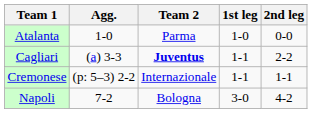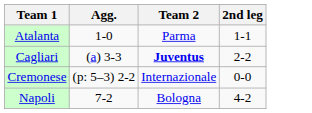 <table class="wikitable" style="text-align:center;">
 <tr>
 <th>Team 1</th>
 <th>Agg.</th>
 <th>Team 2</th>
-<th>1st leg</th>
 <th>2nd leg</th>
 </tr>
 <tr>
 <td bgcolor="ccffcc"><a href='#'>Atalanta</a></td>
 <td>1-0</td>
 <td><a href='#'>Parma</a></td>
-<td>1-0</td>
-<td>0-0</td>
+<td>1-1</td>
 </tr>
 <tr>
 <td bgcolor="ccffcc"><a href='#'>Cagliari</a></td>
 <td>(<a href='#'>a</a>) 3-3</td>
 <td><strong><a href='#'>Juventus</a></strong></td>
-<td>1-1</td>
 <td>2-2</td>
 </tr>
 <tr>
 <td bgcolor="ccffcc"><a href='#'>Cremonese</a></td>
 <td>(p: 5–3) 2-2</td>
 <td><a href='#'>Internazionale</a></td>
-<td>1-1</td>
-<td>1-1</td>
+<td>0-0</td>
 </tr>
 <tr>
 <td bgcolor="ccffcc"><a href='#'>Napoli</a></td>
 <td>7-2</td>
 <td><a href='#'>Bologna</a></td>
-<td>3-0</td>
 <td>4-2</td>
 </tr>
 </table>
